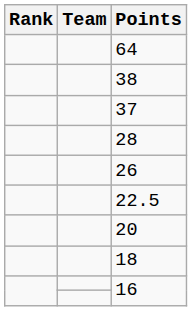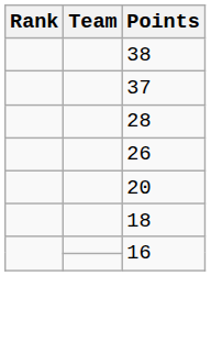 <table class=wikitable>
 <tr>
 <th>Rank</th>
 <th>Team</th>
 <th>Points</th>
-</tr>
-<tr>
-<td></td>
-<td></td>
-<td>64</td>
 </tr>
 <tr>
 <td></td>
 <td></td>
 <td>38</td>
 </tr>
 <tr>
 <td></td>
 <td></td>
 <td>37</td>
 </tr>
 <tr>
 <td></td>
 <td></td>
 <td>28</td>
 </tr>
 <tr>
 <td></td>
 <td></td>
 <td>26</td>
 </tr>
 <tr>
 <td></td>
 <td></td>
-<td>22.5</td>
-</tr>
-<tr>
-<td></td>
-<td></td>
 <td>20</td>
 </tr>
 <tr>
 <td></td>
 <td></td>
 <td>18</td>
 </tr>
 <tr>
 <td rowspan=2></td>
 <td></td>
 <td rowspan=2>16</td>
 </tr>
 <tr>
 <td></td>
 </tr>
 </table>
